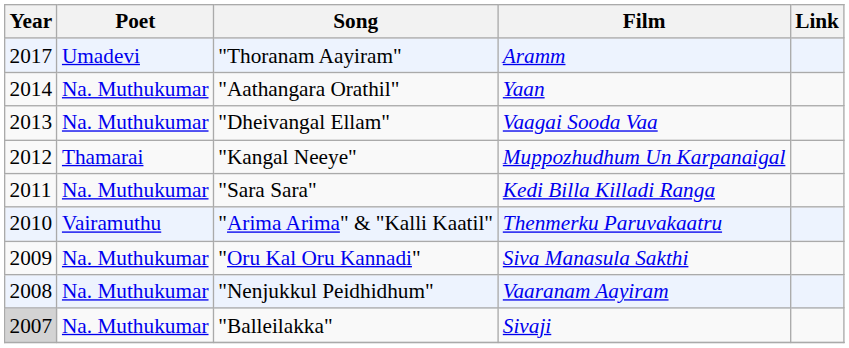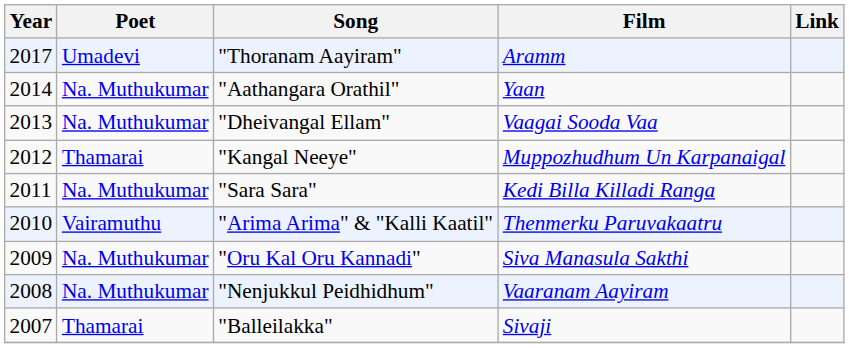 <table class="wikitable">
 <tr>
 <th>Year</th>
 <th>Poet</th>
 <th>Song</th>
 <th>Film</th>
 <th>Link</th>
 </tr>
 <tr bgcolor=#edf3fe>
 <td>2017</td>
 <td><a href='#'>Umadevi</a></td>
 <td>"Thoranam Aayiram"</td>
 <td><em><a href='#'>Aramm</a></em></td>
 <td></td>
 </tr>
 <tr>
 <td>2014</td>
 <td><a href='#'>Na. Muthukumar</a></td>
 <td>"Aathangara Orathil"</td>
 <td><em><a href='#'>Yaan</a></em></td>
 <td></td>
 </tr>
 <tr>
 <td>2013</td>
 <td><a href='#'>Na. Muthukumar</a></td>
 <td>"Dheivangal Ellam"</td>
 <td><em><a href='#'>Vaagai Sooda Vaa</a></em></td>
 <td></td>
 </tr>
 <tr>
 <td>2012</td>
 <td><a href='#'>Thamarai</a></td>
 <td>"Kangal Neeye"</td>
 <td><em><a href='#'>Muppozhudhum Un Karpanaigal</a></em></td>
 <td></td>
 </tr>
 <tr>
 <td>2011</td>
 <td><a href='#'>Na. Muthukumar</a></td>
 <td>"Sara Sara"</td>
 <td><em><a href='#'>Kedi Billa Killadi Ranga</a></em></td>
 <td></td>
 </tr>
 <tr bgcolor=#edf3fe>
 <td>2010</td>
 <td><a href='#'>Vairamuthu</a></td>
 <td>"<a href='#'>Arima Arima</a>" & "Kalli Kaatil"</td>
 <td><em><a href='#'>Thenmerku Paruvakaatru</a></em></td>
 <td></td>
 </tr>
 <tr>
 <td>2009</td>
 <td><a href='#'>Na. Muthukumar</a></td>
 <td>"<a href='#'>Oru Kal Oru Kannadi</a>"</td>
 <td><em><a href='#'>Siva Manasula Sakthi</a></em></td>
 <td></td>
 </tr>
 <tr bgcolor=#edf3fe>
 <td>2008</td>
 <td><a href='#'>Na. Muthukumar</a></td>
 <td>"Nenjukkul Peidhidhum"</td>
 <td><em><a href='#'>Vaaranam Aayiram</a></em></td>
 <td></td>
 </tr>
 <tr>
-<td style="background: lightgrey;">2007</td>
-<td><a href='#'>Na. Muthukumar</a></td>
+<td>2007</td>
+<td><a href='#'>Thamarai</a></td>
 <td>"Balleilakka"</td>
 <td><em><a href='#'>Sivaji</a></em></td>
 <td></td>
 </tr>
 <tr bgcolor=#edf3fe>
 </tr>
 </table>
